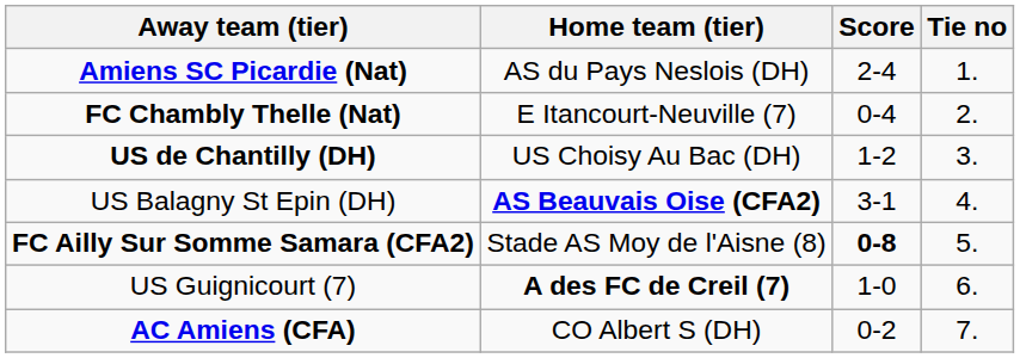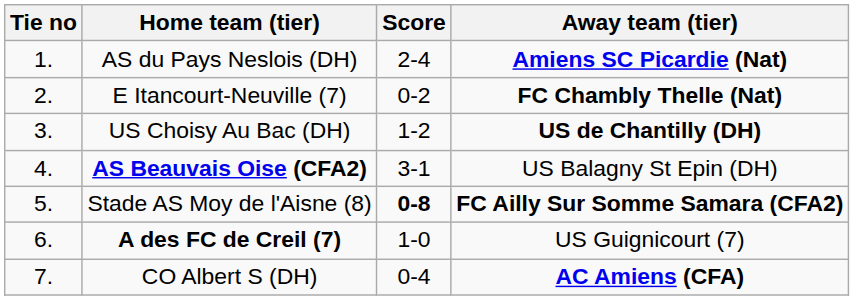 <table class="wikitable" style="text-align: center">
 <tr>
-<th>Away team (tier)</th>
+<th>Tie no</th>
 <th>Home team (tier)</th>
 <th>Score</th>
-<th>Tie no</th>
+<th>Away team (tier)</th>
 </tr>
 <tr>
-<td><strong><a href='#'>Amiens SC Picardie</a> (Nat)</strong></td>
+<td>1.</td>
 <td>AS du Pays Neslois (DH)</td>
 <td>2-4</td>
-<td>1.</td>
+<td><strong><a href='#'>Amiens SC Picardie</a> (Nat)</strong></td>
 </tr>
 <tr>
+<td>2.</td>
+<td>E Itancourt-Neuville (7)</td>
+<td>0-2</td>
 <td><strong>FC Chambly Thelle (Nat)</strong></td>
-<td>E Itancourt-Neuville (7)</td>
-<td>0-4</td>
-<td>2.</td>
 </tr>
 <tr>
-<td><strong>US de Chantilly (DH)</strong></td>
+<td>3.</td>
 <td>US Choisy Au Bac (DH)</td>
 <td>1-2 </td>
-<td>3.</td>
+<td><strong>US de Chantilly (DH)</strong></td>
 </tr>
 <tr>
-<td>US Balagny St Epin (DH)</td>
+<td>4.</td>
 <td><strong><a href='#'>AS Beauvais Oise</a> (CFA2)</strong></td>
 <td>3-1 </td>
-<td>4.</td>
+<td>US Balagny St Epin (DH)</td>
 </tr>
 <tr>
-<td><strong>FC Ailly Sur Somme Samara (CFA2)</strong></td>
+<td>5.</td>
 <td>Stade AS Moy de l'Aisne (8)</td>
 <td><strong>0-8</strong></td>
-<td>5.</td>
+<td><strong>FC Ailly Sur Somme Samara (CFA2)</strong></td>
 </tr>
 <tr>
-<td>US Guignicourt (7)</td>
+<td>6.</td>
 <td><strong>A des FC de Creil (7)</strong></td>
 <td>1-0 </td>
-<td>6.</td>
+<td>US Guignicourt (7)</td>
 </tr>
 <tr>
+<td>7.</td>
+<td>CO Albert S (DH)</td>
+<td>0-4</td>
 <td><strong><a href='#'>AC Amiens</a> (CFA)</strong></td>
-<td>CO Albert S (DH)</td>
-<td>0-2</td>
-<td>7.</td>
 </tr>
 </table>
